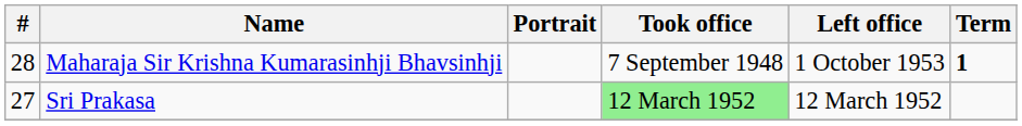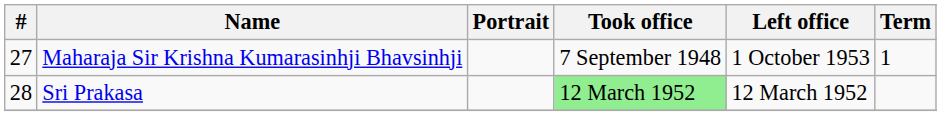 <table class="wikitable sortable">
 <tr>
 <th>#</th>
 <th>Name</th>
 <th>Portrait</th>
 <th class="sortable">Took office</th>
 <th class="sortable">Left office</th>
 <th>Term</th>
 </tr>
 <tr>
-<td>28</td>
+<td>27</td>
 <td><a href='#'>Maharaja Sir Krishna Kumarasinhji Bhavsinhji</a></td>
 <td></td>
 <td>7 September 1948</td>
 <td>1 October 1953</td>
-<td><strong>1</strong></td>
+<td>1</td>
 </tr>
 <tr>
-<td>27</td>
+<td>28</td>
 <td><a href='#'>Sri Prakasa</a></td>
 <td></td>
 <td style="background: lightgreen;">12 March 1952</td>
 <td>12 March 1952</td>
 <td></td>
 </tr>
 <tr>
 </tr>
 </table>
